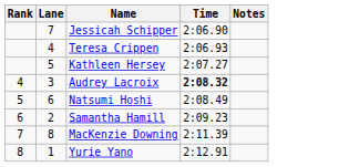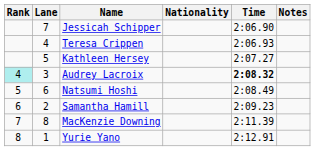 <table class="wikitable sortable" style="text-align:center">
 <tr>
 <th>Rank</th>
 <th>Lane</th>
 <th>Name</th>
+<th>Nationality</th>
 <th>Time</th>
 <th>Notes</th>
 </tr>
 <tr>
 <td></td>
 <td>7</td>
 <td align=left><a href='#'>Jessicah Schipper</a></td>
+<td align=left></td>
 <td>2:06.90</td>
 <td></td>
 </tr>
 <tr>
 <td></td>
 <td>4</td>
 <td align=left><a href='#'>Teresa Crippen</a></td>
+<td align=left></td>
 <td>2:06.93</td>
 <td></td>
 </tr>
 <tr>
 <td></td>
 <td>5</td>
 <td align=left><a href='#'>Kathleen Hersey</a></td>
+<td align=left></td>
 <td>2:07.27</td>
 <td></td>
 </tr>
 <tr>
-<td>4</td>
+<td style="background: paleturquoise;">4</td>
 <td>3</td>
 <td align=left><a href='#'>Audrey Lacroix</a></td>
+<td align=left></td>
 <td><strong>2:08.32</strong></td>
 <td></td>
 </tr>
 <tr>
 <td>5</td>
 <td>6</td>
 <td align=left><a href='#'>Natsumi Hoshi</a></td>
+<td align=left></td>
 <td>2:08.49</td>
 <td></td>
 </tr>
 <tr>
 <td>6</td>
 <td>2</td>
 <td align=left><a href='#'>Samantha Hamill</a></td>
+<td align=left></td>
 <td>2:09.23</td>
 <td></td>
 </tr>
 <tr>
 <td>7</td>
 <td>8</td>
 <td align=left><a href='#'>MacKenzie Downing</a></td>
+<td align=left></td>
 <td>2:11.39</td>
 <td></td>
 </tr>
 <tr>
 <td>8</td>
 <td>1</td>
 <td align=left><a href='#'>Yurie Yano</a></td>
+<td align=left></td>
 <td>2:12.91</td>
 <td></td>
 </tr>
 </table>
